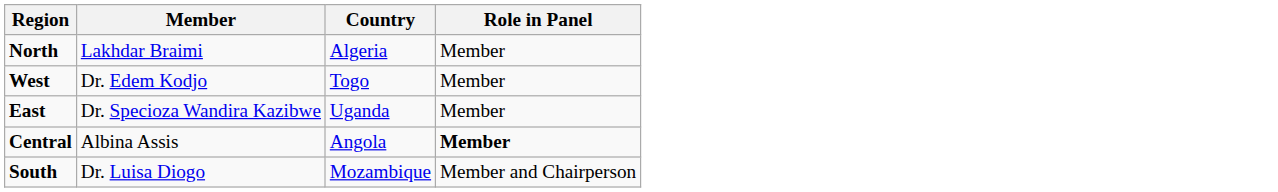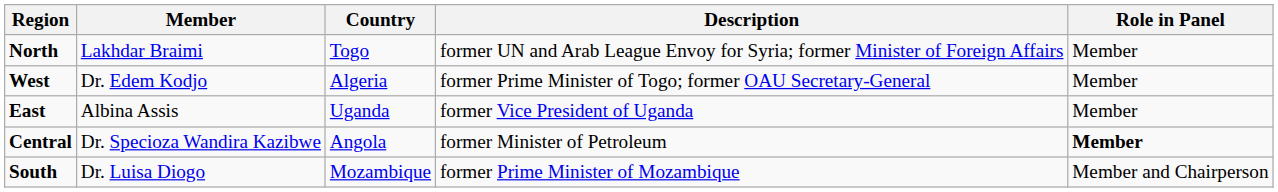 <table class="wikitable">
 <tr>
 <th>Region</th>
 <th>Member</th>
 <th>Country</th>
+<th>Description</th>
 <th>Role in Panel</th>
 </tr>
 <tr>
 <td><strong>North</strong></td>
 <td><a href='#'>Lakhdar Braimi</a></td>
-<td><a href='#'>Algeria</a></td>
+<td><a href='#'>Togo</a></td>
+<td>former UN and Arab League Envoy for Syria; former <a href='#'>Minister of Foreign Affairs</a></td>
 <td>Member</td>
 </tr>
 <tr>
 <td><strong>West</strong></td>
 <td>Dr. <a href='#'>Edem Kodjo</a></td>
-<td><a href='#'>Togo</a></td>
+<td><a href='#'>Algeria</a></td>
+<td>former Prime Minister of Togo; former <a href='#'>OAU Secretary-General</a></td>
 <td>Member</td>
 </tr>
 <tr>
 <td><strong>East</strong></td>
-<td>Dr. <a href='#'>Specioza Wandira Kazibwe</a></td>
+<td>Albina Assis</td>
 <td><a href='#'>Uganda</a></td>
+<td>former <a href='#'>Vice President of Uganda</a></td>
 <td>Member</td>
 </tr>
 <tr>
 <td><strong>Central</strong></td>
-<td>Albina Assis</td>
+<td>Dr. <a href='#'>Specioza Wandira Kazibwe</a></td>
 <td><a href='#'>Angola</a></td>
+<td>former Minister of Petroleum</td>
 <td><strong>Member</strong></td>
 </tr>
 <tr>
 <td><strong>South</strong></td>
 <td>Dr. <a href='#'>Luisa Diogo</a></td>
 <td><a href='#'>Mozambique</a></td>
+<td>former <a href='#'>Prime Minister of Mozambique</a></td>
 <td>Member and Chairperson</td>
 </tr>
 </table>
